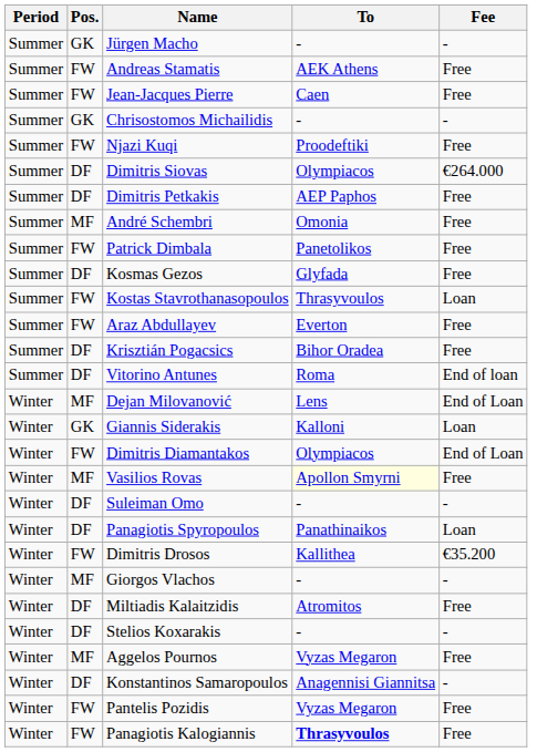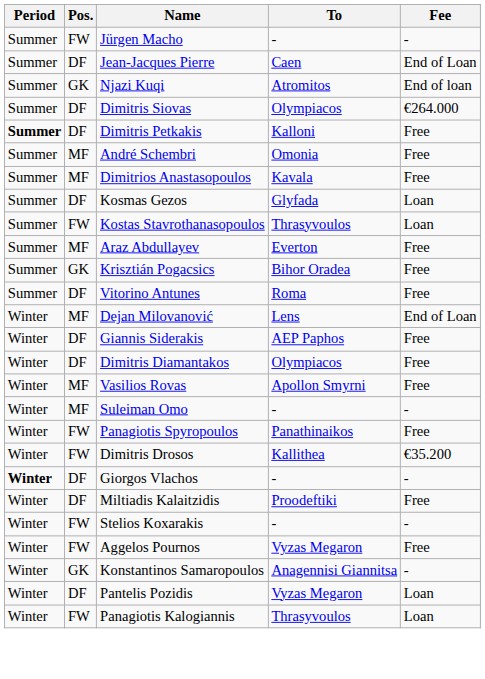 <table class="wikitable">
 <tr>
 <th>Period</th>
 <th>Pos.</th>
 <th>Name</th>
 <th>To</th>
 <th>Fee</th>
 </tr>
 <tr>
 <td>Summer</td>
-<td>GK</td>
+<td>FW</td>
 <td> <a href='#'>Jürgen Macho</a></td>
 <td>-</td>
 <td>-</td>
 </tr>
 <tr>
 <td>Summer</td>
-<td>FW</td>
-<td> <a href='#'>Andreas Stamatis</a></td>
-<td> <a href='#'>AEK Athens</a></td>
-<td>Free</td>
-</tr>
-<tr>
-<td>Summer</td>
-<td>FW</td>
+<td>DF</td>
 <td> <a href='#'>Jean-Jacques Pierre</a></td>
 <td> <a href='#'>Caen</a></td>
-<td>Free</td>
+<td>End of Loan</td>
 </tr>
 <tr>
 <td>Summer</td>
 <td>GK</td>
-<td> <a href='#'>Chrisostomos Michailidis</a></td>
-<td>-</td>
-<td>-</td>
-</tr>
-<tr>
-<td>Summer</td>
-<td>FW</td>
 <td> <a href='#'>Njazi Kuqi</a></td>
-<td> <a href='#'>Proodeftiki</a></td>
-<td>Free</td>
+<td> <a href='#'>Atromitos</a></td>
+<td>End of loan</td>
 </tr>
 <tr>
 <td>Summer</td>
 <td>DF</td>
 <td> <a href='#'>Dimitris Siovas</a></td>
 <td> <a href='#'>Olympiacos</a></td>
 <td>€264.000</td>
 </tr>
 <tr>
-<td>Summer</td>
+<td><strong>Summer</strong></td>
 <td>DF</td>
 <td> <a href='#'>Dimitris Petkakis</a></td>
-<td> <a href='#'>AEP Paphos</a></td>
+<td> <a href='#'>Kalloni</a></td>
 <td>Free</td>
 </tr>
 <tr>
 <td>Summer</td>
 <td>MF</td>
 <td> <a href='#'>André Schembri</a></td>
 <td> <a href='#'>Omonia</a></td>
 <td>Free</td>
 </tr>
 <tr>
 <td>Summer</td>
-<td>FW</td>
-<td> <a href='#'>Patrick Dimbala</a></td>
-<td> <a href='#'>Panetolikos</a></td>
+<td>MF</td>
+<td> <a href='#'>Dimitrios Anastasopoulos</a></td>
+<td> <a href='#'>Kavala</a></td>
 <td>Free</td>
 </tr>
 <tr>
 <td>Summer</td>
 <td>DF</td>
 <td> Kosmas Gezos</td>
 <td> <a href='#'>Glyfada</a></td>
-<td>Free</td>
+<td>Loan</td>
 </tr>
 <tr>
 <td>Summer</td>
 <td>FW</td>
 <td> <a href='#'>Kostas Stavrothanasopoulos</a></td>
 <td> <a href='#'>Thrasyvoulos</a></td>
 <td>Loan</td>
 </tr>
 <tr>
 <td>Summer</td>
-<td>FW</td>
+<td>MF</td>
 <td> <a href='#'>Araz Abdullayev</a></td>
 <td> <a href='#'>Everton</a></td>
 <td>Free</td>
 </tr>
 <tr>
 <td>Summer</td>
-<td>DF</td>
+<td>GK</td>
 <td> <a href='#'>Krisztián Pogacsics</a></td>
 <td> <a href='#'>Bihor Oradea</a></td>
 <td>Free</td>
 </tr>
 <tr>
 <td>Summer</td>
 <td>DF</td>
 <td> <a href='#'>Vitorino Antunes</a></td>
 <td> <a href='#'>Roma</a></td>
-<td>End of loan</td>
+<td>Free</td>
 </tr>
 <tr>
 <td>Winter</td>
 <td>MF</td>
 <td> <a href='#'>Dejan Milovanović</a></td>
 <td> <a href='#'>Lens</a></td>
 <td>End of Loan</td>
 </tr>
 <tr>
 <td>Winter</td>
-<td>GK</td>
+<td>DF</td>
 <td> <a href='#'>Giannis Siderakis</a></td>
-<td> <a href='#'>Kalloni</a></td>
-<td>Loan</td>
+<td> <a href='#'>AEP Paphos</a></td>
+<td>Free</td>
 </tr>
 <tr>
 <td>Winter</td>
-<td>FW</td>
+<td>DF</td>
 <td> <a href='#'>Dimitris Diamantakos</a></td>
 <td> <a href='#'>Olympiacos</a></td>
-<td>End of Loan</td>
+<td>Free</td>
 </tr>
 <tr>
 <td>Winter</td>
 <td>MF</td>
 <td> <a href='#'>Vasilios Rovas</a></td>
-<td style="background: lightyellow;"> <a href='#'>Apollon Smyrni</a></td>
+<td> <a href='#'>Apollon Smyrni</a></td>
 <td>Free</td>
 </tr>
 <tr>
 <td>Winter</td>
-<td>DF</td>
+<td>MF</td>
 <td> <a href='#'>Suleiman Omo</a></td>
 <td>-</td>
 <td>-</td>
 </tr>
 <tr>
 <td>Winter</td>
-<td>DF</td>
+<td>FW</td>
 <td> <a href='#'>Panagiotis Spyropoulos</a></td>
 <td> <a href='#'>Panathinaikos</a></td>
-<td>Loan</td>
+<td>Free</td>
 </tr>
 <tr>
 <td>Winter</td>
 <td>FW</td>
 <td> Dimitris Drosos</td>
 <td> <a href='#'>Kallithea</a></td>
 <td>€35.200</td>
 </tr>
 <tr>
-<td>Winter</td>
-<td>MF</td>
+<td><strong>Winter</strong></td>
+<td>DF</td>
 <td> Giorgos Vlachos</td>
 <td>-</td>
 <td>-</td>
 </tr>
 <tr>
 <td>Winter</td>
 <td>DF</td>
 <td> Miltiadis Kalaitzidis</td>
-<td> <a href='#'>Atromitos</a></td>
+<td> <a href='#'>Proodeftiki</a></td>
 <td>Free</td>
 </tr>
 <tr>
 <td>Winter</td>
-<td>DF</td>
+<td>FW</td>
 <td> Stelios Koxarakis</td>
 <td>-</td>
 <td>-</td>
 </tr>
 <tr>
 <td>Winter</td>
-<td>MF</td>
+<td>FW</td>
 <td> Aggelos Pournos</td>
 <td> <a href='#'>Vyzas Megaron</a></td>
 <td>Free</td>
 </tr>
 <tr>
 <td>Winter</td>
-<td>DF</td>
+<td>GK</td>
 <td> Konstantinos Samaropoulos</td>
 <td> <a href='#'>Anagennisi Giannitsa</a></td>
 <td>-</td>
 </tr>
 <tr>
 <td>Winter</td>
-<td>FW</td>
+<td>DF</td>
 <td> Pantelis Pozidis</td>
 <td> <a href='#'>Vyzas Megaron</a></td>
-<td>Free</td>
+<td>Loan</td>
 </tr>
 <tr>
 <td>Winter</td>
 <td>FW</td>
 <td> Panagiotis Kalogiannis</td>
-<td><strong> <a href='#'>Thrasyvoulos</a></strong></td>
-<td>Free</td>
+<td> <a href='#'>Thrasyvoulos</a></td>
+<td>Loan</td>
 </tr>
 </table>
